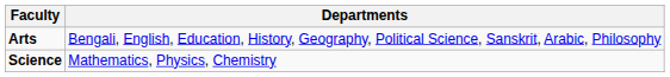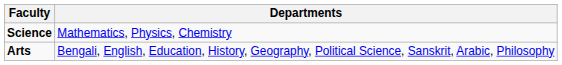 <table class="wikitable sortable">
 <tr>
 <th>Faculty</th>
 <th>Departments</th>
 </tr>
 <tr>
+<td><strong>Science</strong></td>
+<td><a href='#'>Mathematics</a>, <a href='#'>Physics</a>, <a href='#'>Chemistry</a></td>
+</tr>
+<tr>
 <td><strong>Arts</strong></td>
 <td><a href='#'>Bengali</a>, <a href='#'>English</a>, <a href='#'>Education</a>, <a href='#'>History</a>, <a href='#'>Geography</a>, <a href='#'>Political Science</a>, <a href='#'>Sanskrit</a>, <a href='#'>Arabic</a>, <a href='#'>Philosophy</a></td>
 </tr>
-<tr>
-<td><strong>Science</strong></td>
-<td><a href='#'>Mathematics</a>, <a href='#'>Physics</a>, <a href='#'>Chemistry</a></td>
-</tr>
 </table>
